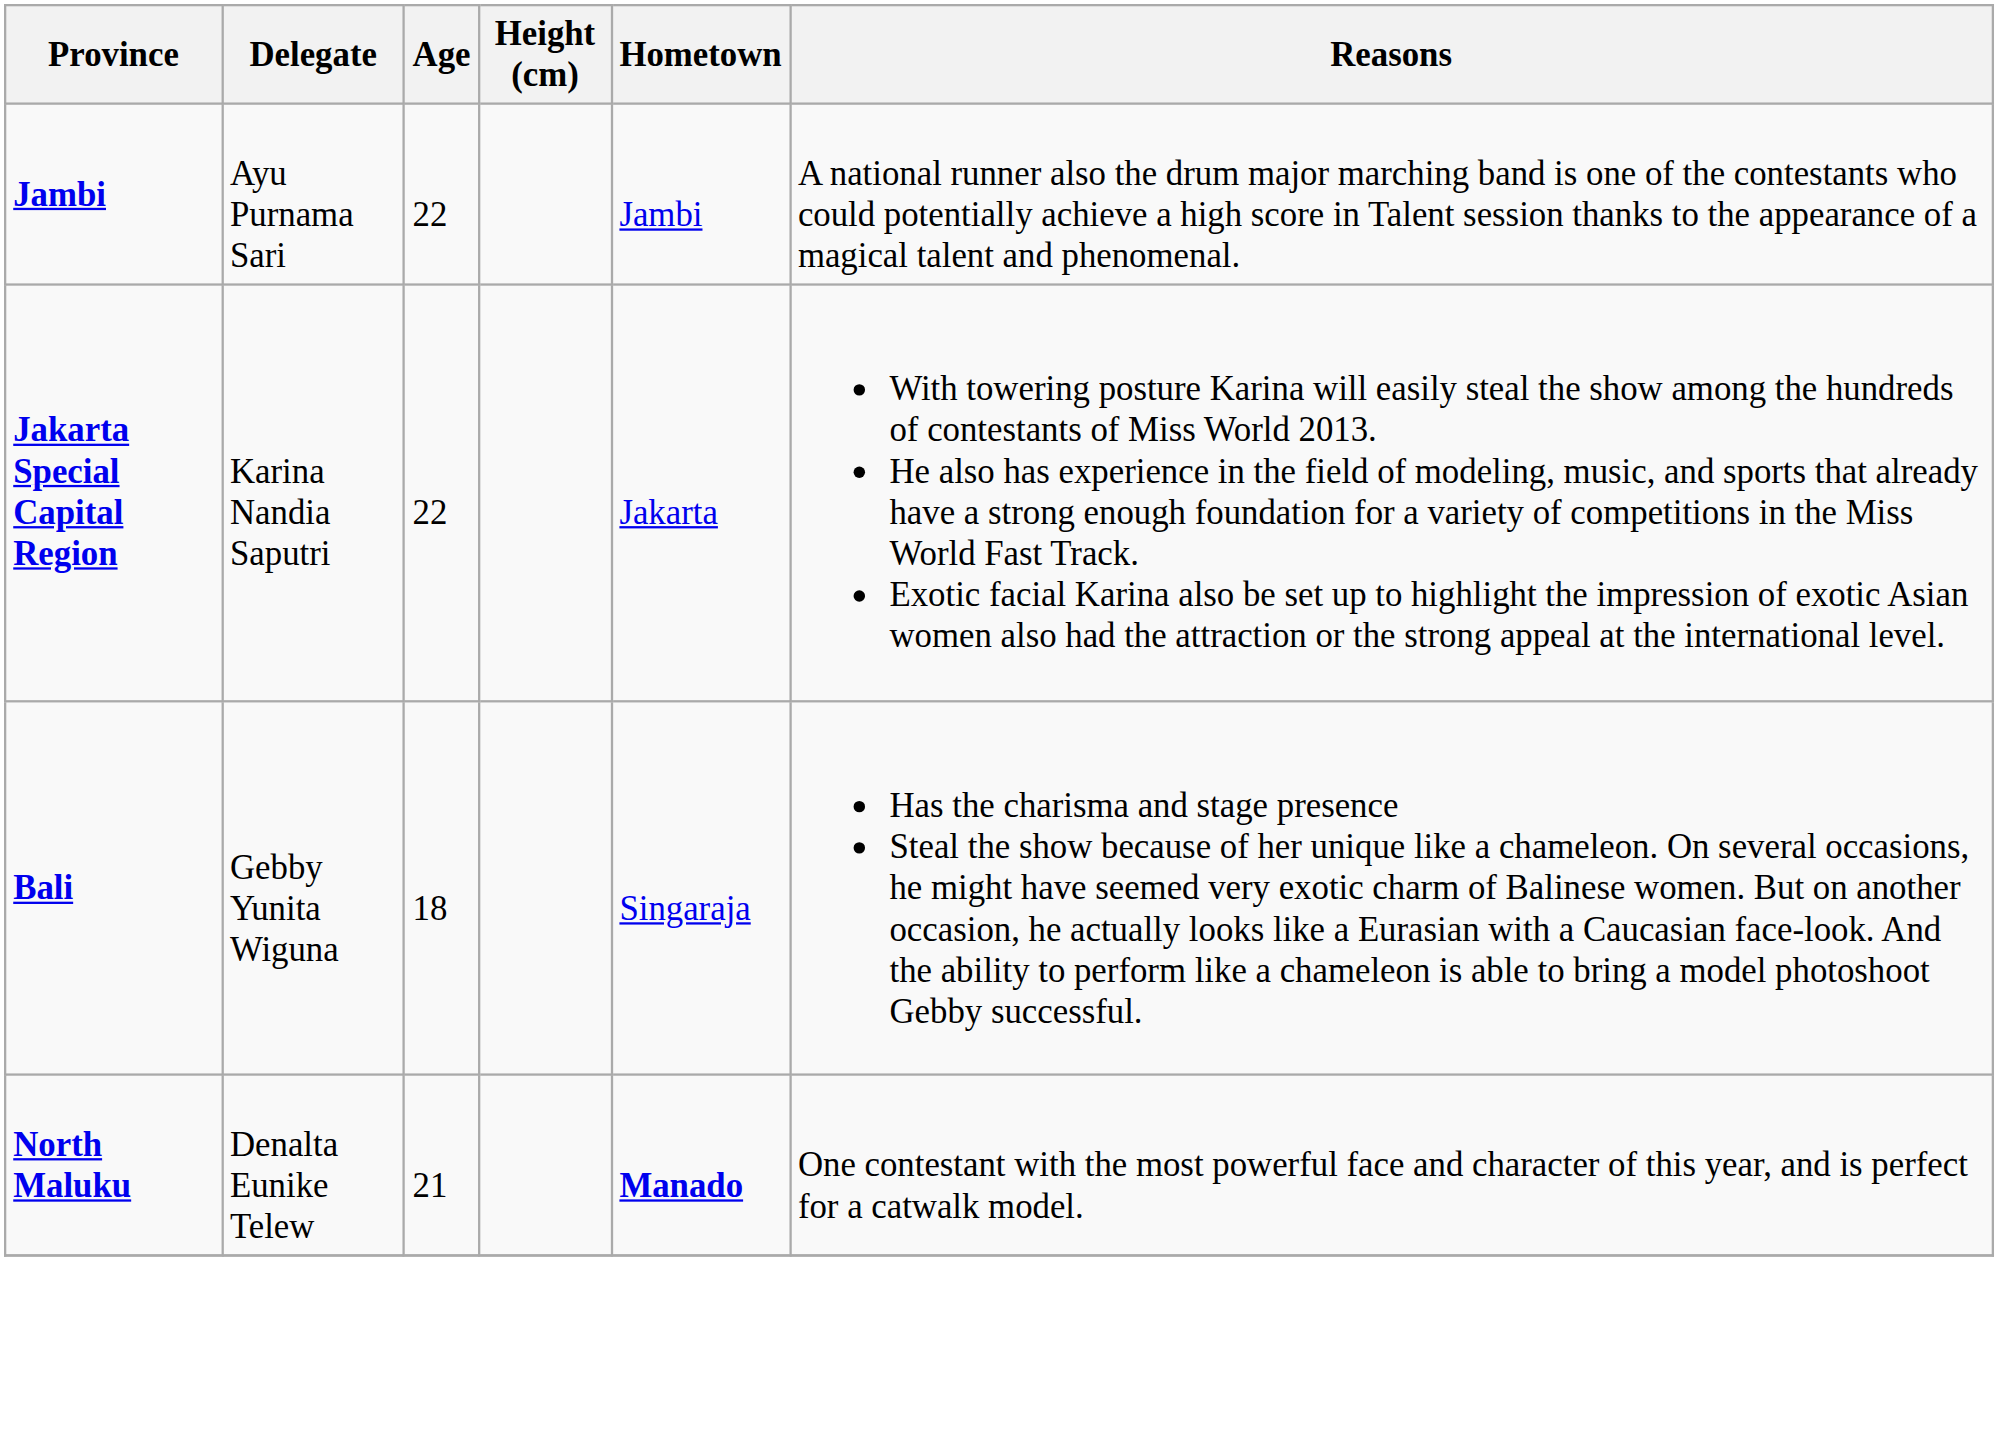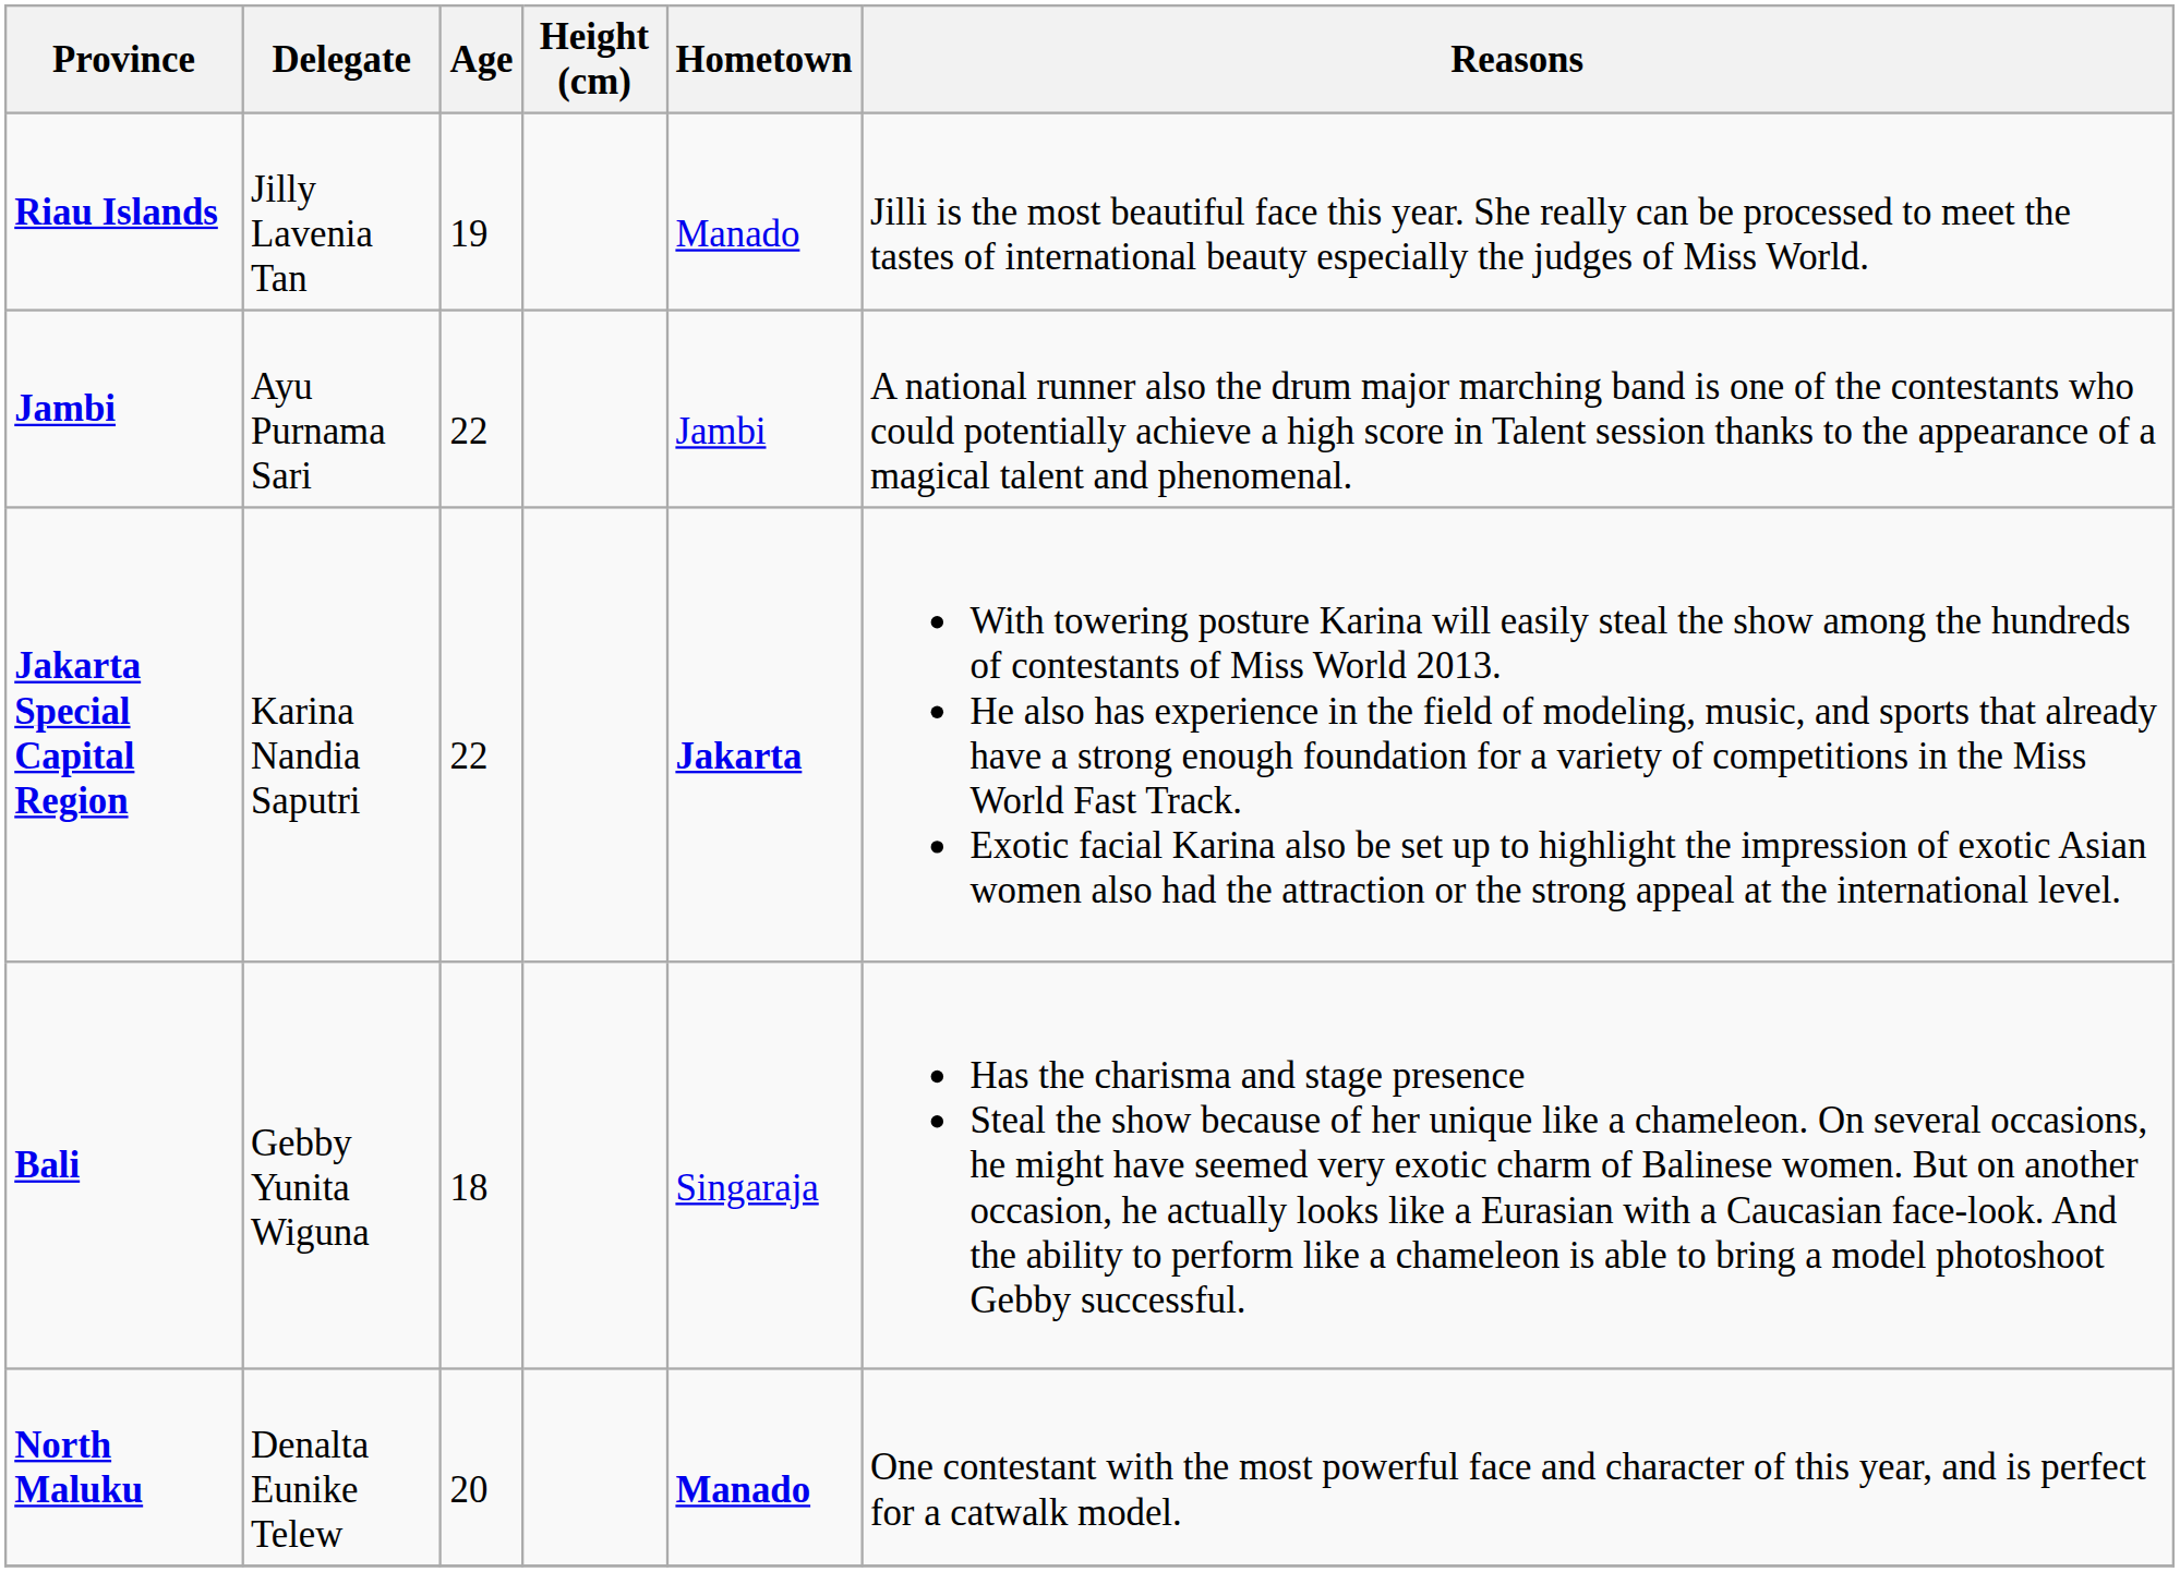 <table class="wikitable" style="font-size: 95%;">
 <tr>
 <th>Province</th>
 <th>Delegate</th>
 <th>Age</th>
 <th>Height (cm)</th>
 <th>Hometown</th>
 <th>Reasons</th>
+</tr>
+<tr>
+<td> <strong><a href='#'>Riau Islands</a></strong></td>
+<td><br>Jilly Lavenia Tan</td>
+<td><br>19</td>
+<td><br></td>
+<td><br><a href='#'>Manado</a></td>
+<td><br>Jilli is the most beautiful face this year. She really can be processed to meet the tastes of international beauty especially the judges of Miss World.</td>
 </tr>
 <tr>
 <td> <strong><a href='#'>Jambi</a></strong></td>
 <td><br>Ayu Purnama Sari</td>
 <td><br>22</td>
 <td><br></td>
 <td><br><a href='#'>Jambi</a></td>
 <td><br>A national runner also the drum major marching band is one of the contestants who could potentially achieve a high score in Talent session thanks to the appearance of a magical talent and phenomenal.</td>
 </tr>
 <tr>
 <td> <strong><a href='#'>Jakarta Special Capital Region</a></strong></td>
 <td><br>Karina Nandia Saputri</td>
 <td><br>22</td>
 <td><br></td>
-<td><br><a href='#'>Jakarta</a></td>
+<td><strong><br><a href='#'>Jakarta</a></strong></td>
 <td><br><ul><li>With towering posture Karina will easily steal the show among the hundreds of contestants of Miss World 2013.</li><li>He also has experience in the field of modeling, music, and sports that already have a strong enough foundation for a variety of competitions in the Miss World Fast Track.</li><li>Exotic facial Karina also be set up to highlight the impression of exotic Asian women also had the attraction or the strong appeal at the international level.</li></ul></td>
 </tr>
 <tr>
 <td> <strong><a href='#'>Bali</a></strong></td>
 <td><br>Gebby Yunita Wiguna</td>
 <td><br>18</td>
 <td><br></td>
 <td><br><a href='#'>Singaraja</a></td>
 <td><br><ul><li>Has the charisma and stage presence</li><li>Steal the show because of her unique like a chameleon. On several occasions, he might have seemed very exotic charm of Balinese women. But on another occasion, he actually looks like a Eurasian with a Caucasian face-look. And the ability to perform like a chameleon is able to bring a model photoshoot Gebby successful.</li></ul></td>
 </tr>
 <tr>
 <td> <strong><a href='#'>North Maluku</a></strong></td>
 <td><br>Denalta Eunike Telew</td>
-<td><br>21</td>
+<td><br>20</td>
 <td><br></td>
 <td><strong><br><a href='#'>Manado</a></strong></td>
 <td><br>One contestant with the most powerful face and character of this year, and is perfect for a catwalk model.</td>
 </tr>
 <tr>
 </tr>
 </table>
